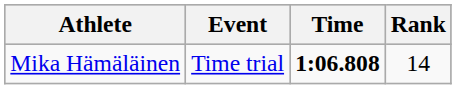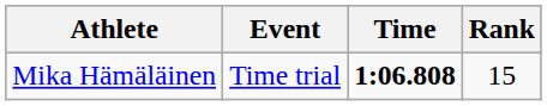 <table class=wikitable style="font-size:90%; text-align:center">
 <tr>
 <th>Athlete</th>
 <th>Event</th>
 <th>Time</th>
 <th>Rank</th>
 </tr>
 <tr align=center>
 <td align=left><a href='#'>Mika Hämäläinen</a></td>
 <td align=left><a href='#'>Time trial</a></td>
 <td><strong>1:06.808</strong></td>
-<td>14</td>
+<td>15</td>
 </tr>
 </table>
